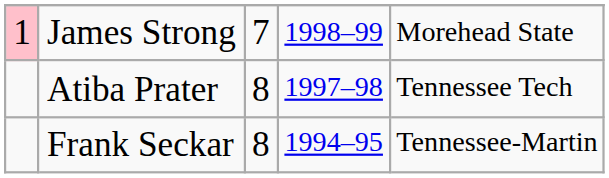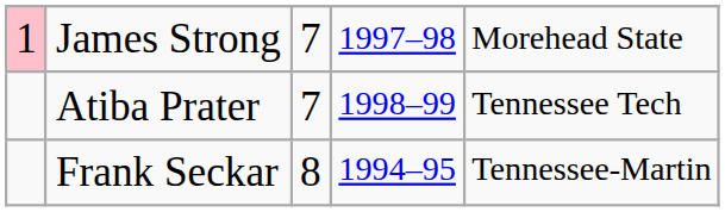 <table class="wikitable">
 <tr>
 </tr>
 <tr>
 <td style="background: pink;">1</td>
 <td>James Strong</td>
 <td>7</td>
-<td style="font-size:80%;"><a href='#'>1998–99</a></td>
+<td style="font-size:80%;"><a href='#'>1997–98</a></td>
 <td style="font-size:80%;">Morehead State</td>
 </tr>
 <tr>
 <td></td>
 <td>Atiba Prater</td>
-<td>8</td>
-<td style="font-size:80%;"><a href='#'>1997–98</a></td>
+<td>7</td>
+<td style="font-size:80%;"><a href='#'>1998–99</a></td>
 <td style="font-size:80%;">Tennessee Tech</td>
 </tr>
 <tr>
 <td></td>
 <td>Frank Seckar</td>
 <td>8</td>
 <td style="font-size:80%;"><a href='#'>1994–95</a></td>
 <td style="font-size:80%;">Tennessee-Martin</td>
 </tr>
 </table>
